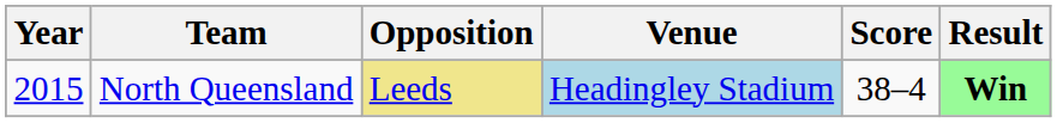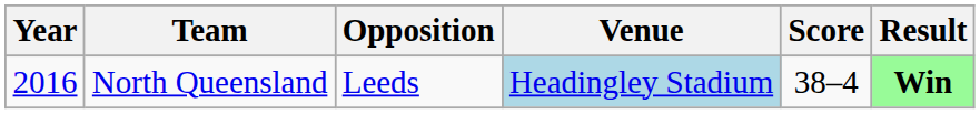 <table class=wikitable>
 <tr>
 <th>Year</th>
 <th>Team</th>
 <th>Opposition</th>
 <th>Venue</th>
 <th>Score</th>
 <th>Result</th>
 </tr>
 <tr>
-<td style="text-align:center;"><a href='#'>2015</a></td>
+<td style="text-align:center;"><a href='#'>2016</a></td>
 <td><a href='#'>North Queensland</a></td>
-<td style="background: khaki;"><a href='#'>Leeds</a></td>
+<td><a href='#'>Leeds</a></td>
 <td style="background: lightblue; text-align:center;"><a href='#'>Headingley Stadium</a></td>
 <td class="nowrap" style="text-align:center;">38–4</td>
 <td align="center" bgcolor="#98fb98"><strong>Win</strong></td>
 </tr>
 </table>
